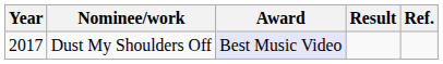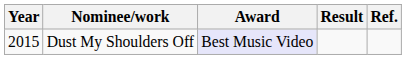 <table class="wikitable">
 <tr>
 <th>Year</th>
 <th>Nominee/work</th>
 <th>Award</th>
 <th><strong>Result</strong></th>
 <th>Ref.</th>
 </tr>
 <tr>
-<td>2017</td>
+<td>2015</td>
 <td>Dust My Shoulders Off</td>
 <td style="background: lavender;">Best Music Video</td>
 <td></td>
 <td></td>
 </tr>
 </table>
